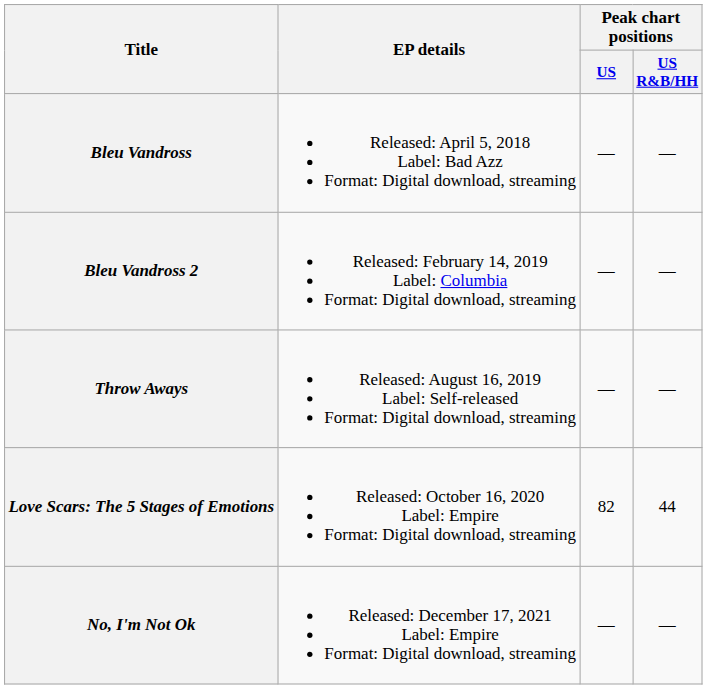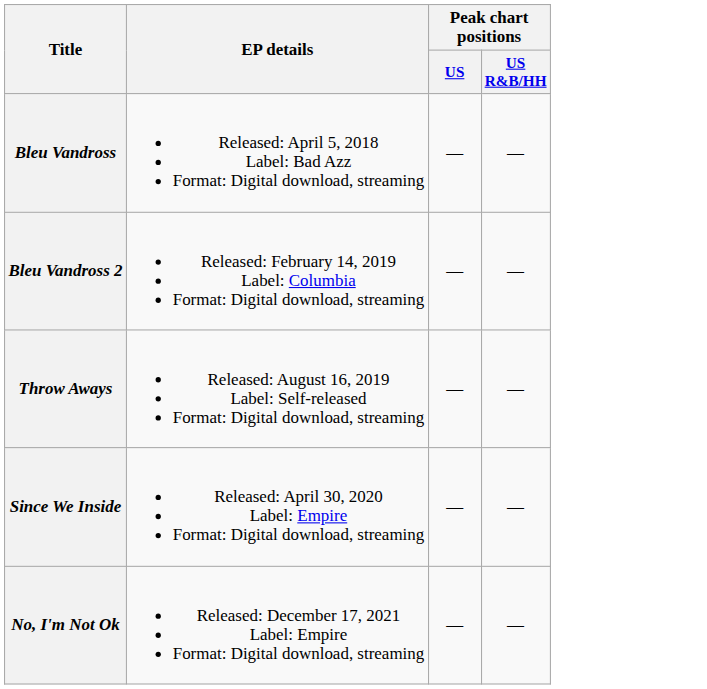 <table class="wikitable plainrowheaders" style="text-align:center">
 <tr>
 <th rowspan="2">Title</th>
 <th rowspan="2">EP details</th>
 <th colspan="2">Peak chart positions</th>
 </tr>
 <tr>
 <th scope="col" style="width:3em;font-size:90%;"><a href='#'>US</a><br></th>
 <th scope="col" style="width:3em;font-size:90%;"><a href='#'>US<br>R&B/HH</a><br></th>
 </tr>
 <tr>
 <th scope="row"><em>Bleu Vandross</em></th>
 <td><br><ul><li>Released: April 5, 2018</li><li>Label: Bad Azz</li><li>Format: Digital download, streaming</li></ul></td>
 <td>—</td>
 <td>—</td>
 </tr>
 <tr>
 <th scope="row"><em>Bleu Vandross 2</em></th>
 <td><br><ul><li>Released: February 14, 2019</li><li>Label: <a href='#'>Columbia</a></li><li>Format: Digital download, streaming</li></ul></td>
 <td>—</td>
 <td>—</td>
 </tr>
 <tr>
 <th scope="row"><em>Throw Aways</em></th>
 <td><br><ul><li>Released: August 16, 2019</li><li>Label: Self-released</li><li>Format: Digital download, streaming</li></ul></td>
 <td>—</td>
 <td>—</td>
 </tr>
 <tr>
-<th scope="row"><em>Love Scars: The 5 Stages of Emotions</em></th>
-<td><br><ul><li>Released: October 16, 2020</li><li>Label: Empire</li><li>Format: Digital download, streaming</li></ul></td>
-<td>82</td>
-<td>44</td>
+<th scope="row"><em>Since We Inside</em></th>
+<td><br><ul><li>Released: April 30, 2020</li><li>Label: <a href='#'>Empire</a></li><li>Format: Digital download, streaming</li></ul></td>
+<td>—</td>
+<td>—</td>
 </tr>
 <tr>
 <th scope="row"><em>No, I'm Not Ok</em></th>
 <td><br><ul><li>Released: December 17, 2021</li><li>Label: Empire</li><li>Format: Digital download, streaming</li></ul></td>
 <td>—</td>
 <td>—</td>
 </tr>
 </table>
